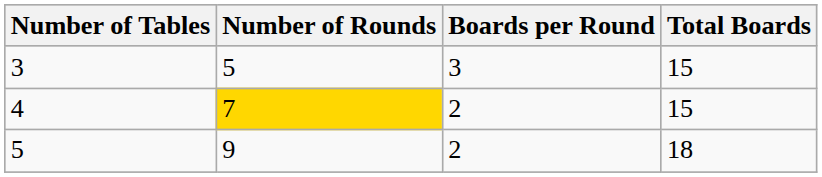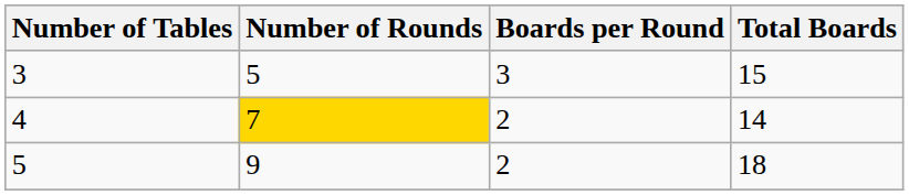 <table class="wikitable">
 <tr>
 <th>Number of Tables</th>
 <th>Number of Rounds</th>
 <th>Boards per Round</th>
 <th>Total Boards</th>
 </tr>
 <tr>
 <td>3</td>
 <td>5</td>
 <td>3</td>
 <td>15</td>
 </tr>
 <tr>
 <td>4</td>
 <td style="background: gold;">7</td>
 <td>2</td>
-<td>15</td>
+<td>14</td>
 </tr>
 <tr>
 <td>5</td>
 <td>9</td>
 <td>2</td>
 <td>18</td>
 </tr>
 </table>
